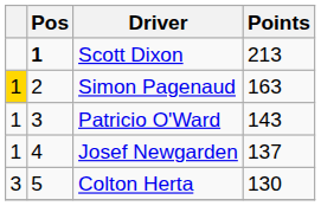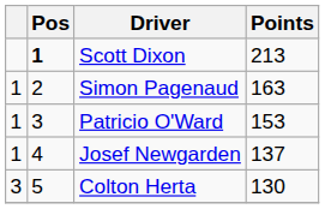 <table class="wikitable" style="font-size: 95%">
 <tr>
 <th></th>
 <th>Pos</th>
 <th>Driver</th>
 <th>Points</th>
 </tr>
 <tr>
 <td align="left"></td>
 <td><strong>1</strong></td>
 <td> <a href='#'>Scott Dixon</a></td>
 <td>213</td>
 </tr>
 <tr>
-<td align="left" style="background: gold;"> 1</td>
+<td align="left"> 1</td>
 <td>2</td>
 <td> <a href='#'>Simon Pagenaud</a></td>
 <td>163</td>
 </tr>
 <tr>
 <td align="left"> 1</td>
 <td>3</td>
 <td> <a href='#'>Patricio O'Ward</a></td>
-<td>143</td>
+<td>153</td>
 </tr>
 <tr>
 <td align="left"> 1</td>
 <td>4</td>
 <td> <a href='#'>Josef Newgarden</a></td>
 <td>137</td>
 </tr>
 <tr>
 <td align="left"> 3</td>
 <td>5</td>
 <td> <a href='#'>Colton Herta</a></td>
 <td>130</td>
 </tr>
 <tr>
 </tr>
 </table>
